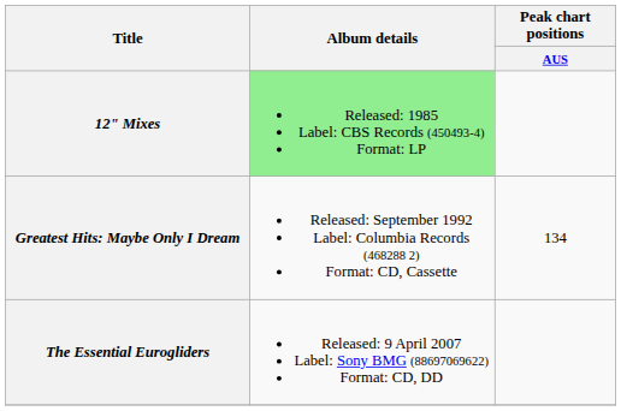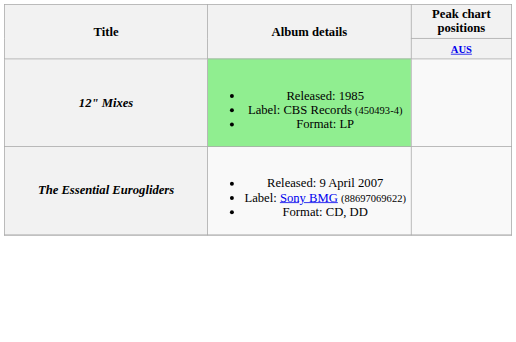 <table class="wikitable plainrowheaders" style="text-align:center;" border="1">
 <tr>
 <th rowspan="2" width="250px">Title</th>
 <th rowspan="2" width="250px">Album details</th>
 <th colspan="1" width="120px">Peak chart positions</th>
 </tr>
 <tr>
 <th width="30px"><small><a href='#'>AUS</a><br></small></th>
 </tr>
 <tr>
 <th scope="row"><em>12" Mixes</em></th>
 <td style="background: lightgreen;"><br><ul><li>Released: 1985</li><li>Label: CBS Records <small>(450493-4)</small></li><li>Format: LP</li></ul></td>
 <td></td>
 </tr>
 <tr>
-<th scope="row"><em>Greatest Hits: Maybe Only I Dream</em></th>
-<td><br><ul><li>Released: September 1992</li><li>Label: Columbia Records <small>(468288 2)</small></li><li>Format: CD, Cassette</li></ul></td>
-<td>134</td>
-</tr>
-<tr>
 <th scope="row"><em>The Essential Eurogliders</em></th>
 <td><br><ul><li>Released: 9 April 2007</li><li>Label: <a href='#'>Sony BMG</a> <small>(88697069622)</small></li><li>Format: CD, DD</li></ul></td>
 <td></td>
 </tr>
 <tr>
 </tr>
 </table>
